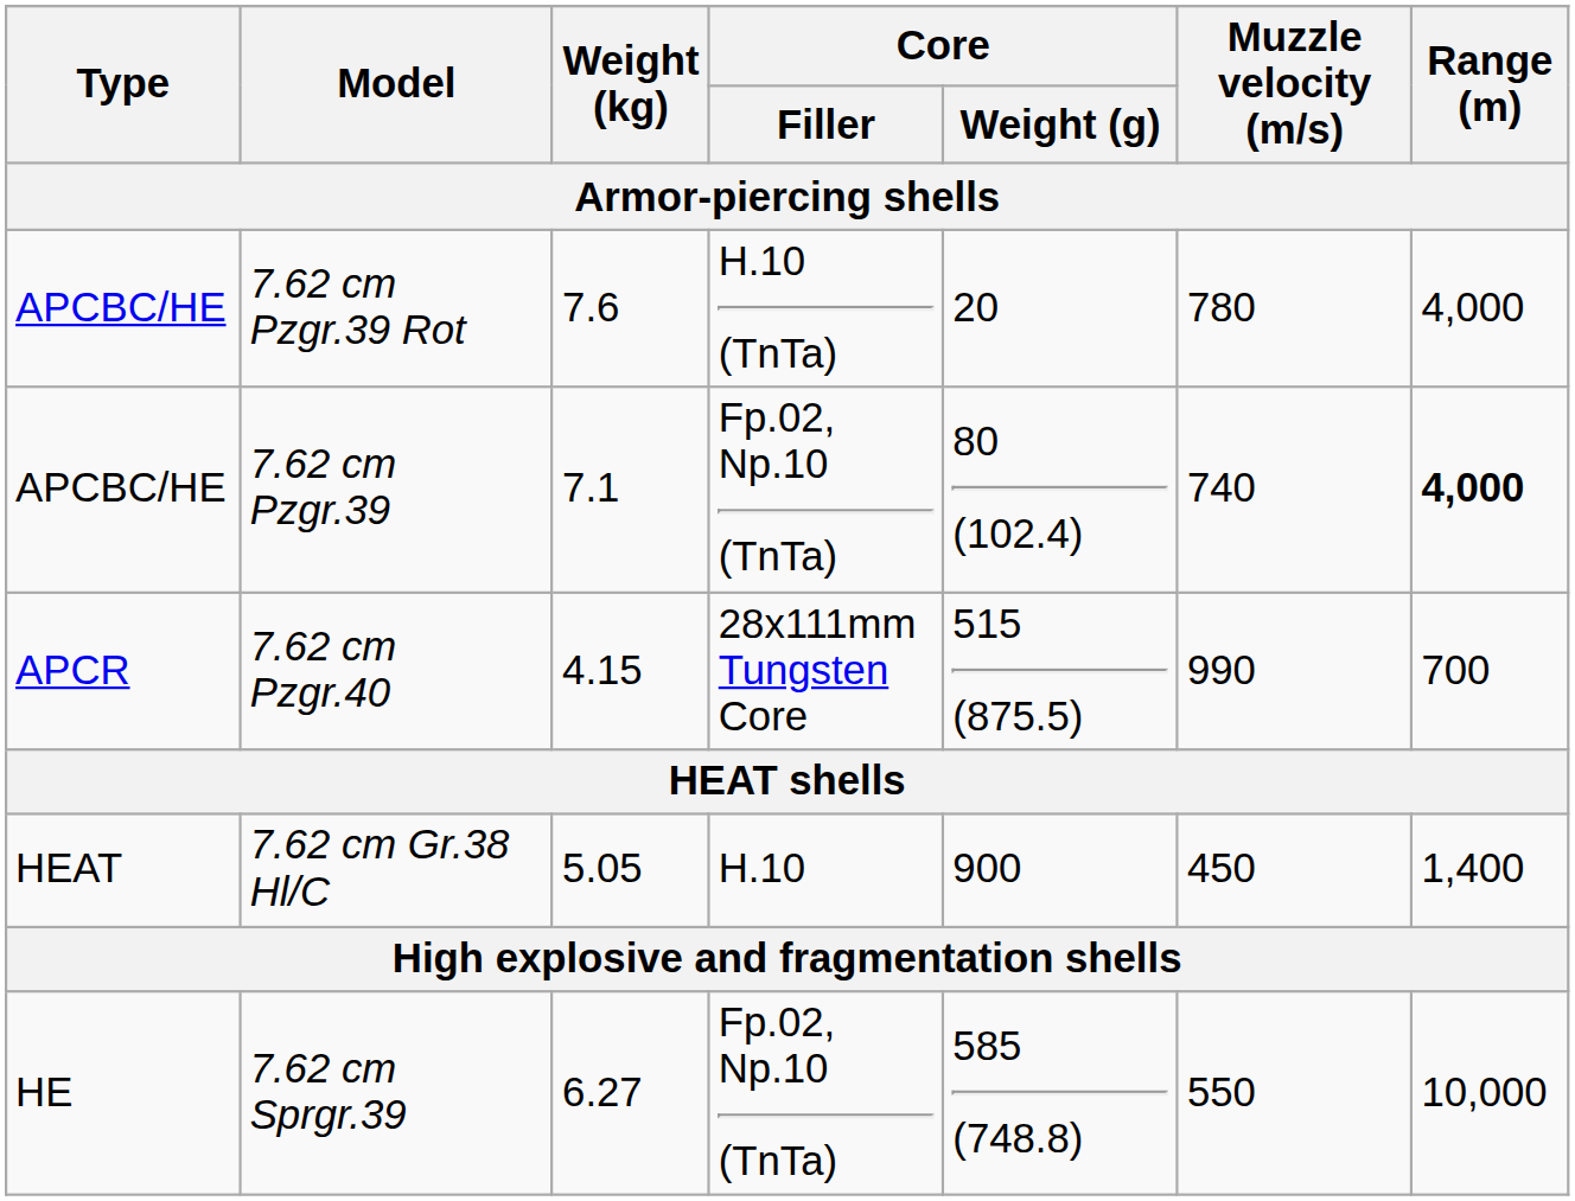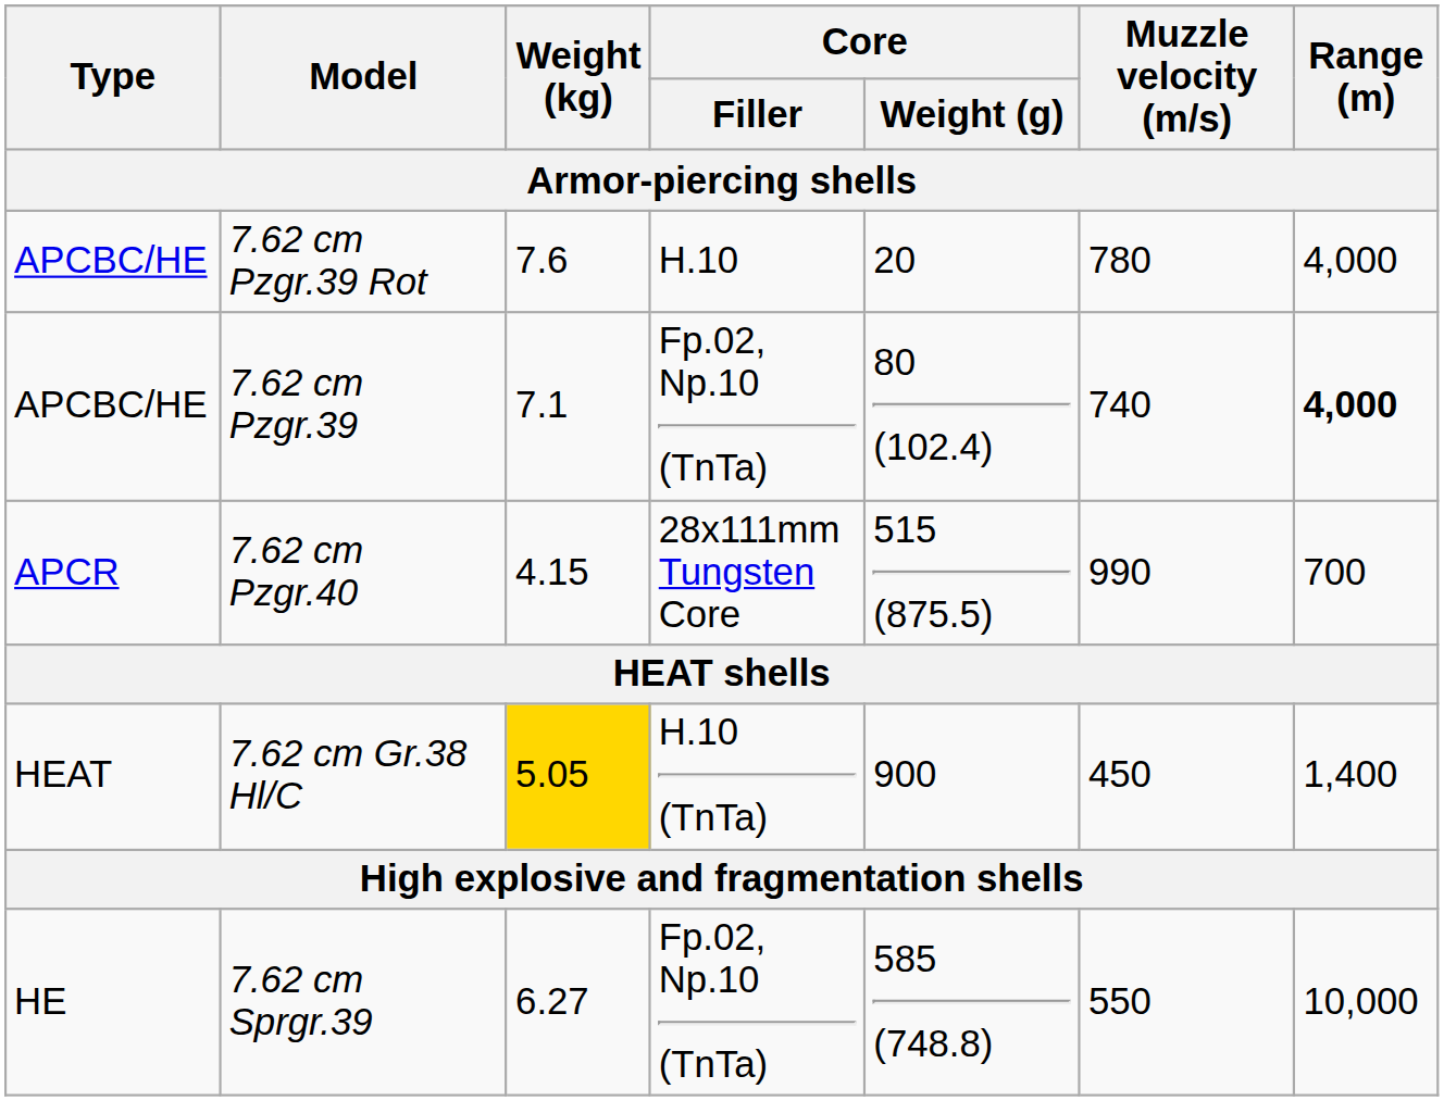 <table class="wikitable">
 <tr>
 </tr>
 <tr>
 <th width="15%"; rowspan="2">Type</th>
 <th width="20%"; rowspan="2">Model</th>
 <th width="10%"; rowspan="2">Weight (kg)</th>
 <th width="30%"; colspan="2">Core</th>
 <th width="15%"; rowspan="2">Muzzle velocity<br>(m/s)</th>
 <th width="10%"; rowspan="2">Range<br>(m)</th>
 </tr>
 <tr>
 <th width="15%";>Filler</th>
 <th width="15%">Weight (g)</th>
 </tr>
 <tr>
 <th colspan="7">Armor-piercing shells</th>
 </tr>
 <tr>
 <td style=" text-align:left"><a href='#'>APCBC/HE</a></td>
 <td><em>7.62 cm Pzgr.39 Rot</em></td>
 <td>7.6</td>
-<td>H.10<hr>(TnTa)</td>
+<td>H.10</td>
 <td>20</td>
 <td>780</td>
 <td>4,000</td>
 </tr>
 <tr>
 <td style=" text-align:left">APCBC/HE</td>
 <td><em>7.62 cm Pzgr.39</em></td>
 <td>7.1</td>
 <td>Fp.02, Np.10<hr>(TnTa)</td>
 <td>80<hr>(102.4)</td>
 <td>740</td>
 <td><strong>4,000</strong></td>
 </tr>
 <tr>
 <td style=" text-align:left"><a href='#'>APCR</a></td>
 <td><em>7.62 cm Pzgr.40</em></td>
 <td>4.15</td>
 <td>28x111mm<br><a href='#'>Tungsten</a> Core</td>
 <td>515<hr>(875.5)</td>
 <td>990</td>
 <td>700</td>
 </tr>
 <tr>
 <th colspan="7">HEAT shells</th>
 </tr>
 <tr>
 <td style=" text-align:left">HEAT</td>
 <td><em>7.62 cm Gr.38 Hl/С</em></td>
-<td>5.05</td>
-<td>H.10</td>
+<td style="background: gold;">5.05</td>
+<td>H.10<hr>(TnTa)</td>
 <td>900</td>
 <td>450</td>
 <td>1,400</td>
 </tr>
 <tr>
 <th colspan="7">High explosive and fragmentation shells</th>
 </tr>
 <tr>
 <td style=" text-align:left">HE</td>
 <td><em>7.62 cm Sprgr.39</em></td>
 <td>6.27</td>
 <td>Fp.02, Np.10<hr>(TnTa)</td>
 <td>585<hr>(748.8)</td>
 <td>550</td>
 <td>10,000</td>
 </tr>
 </table>
